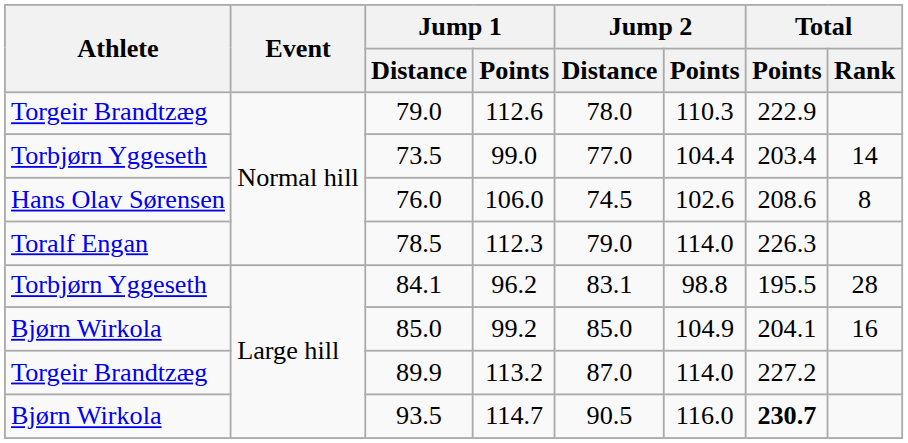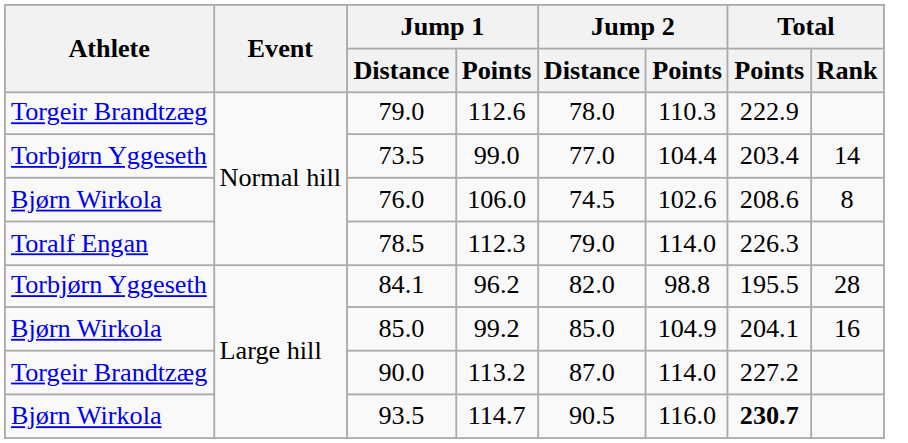 <table class="wikitable" style="font-size:90%">
 <tr>
 <th rowspan="2">Athlete</th>
 <th rowspan="2">Event</th>
 <th colspan="2">Jump 1</th>
 <th colspan="2">Jump 2</th>
 <th colspan="2">Total</th>
 </tr>
 <tr>
 <th>Distance</th>
 <th>Points</th>
 <th>Distance</th>
 <th>Points</th>
 <th>Points</th>
 <th>Rank</th>
 </tr>
 <tr>
 <td><a href='#'>Torgeir Brandtzæg</a></td>
 <td rowspan="4">Normal hill</td>
 <td align="center">79.0</td>
 <td align="center">112.6</td>
 <td align="center">78.0</td>
 <td align="center">110.3</td>
 <td align="center">222.9</td>
 <td align="center"></td>
 </tr>
 <tr>
 <td><a href='#'>Torbjørn Yggeseth</a></td>
 <td align="center">73.5</td>
 <td align="center">99.0</td>
 <td align="center">77.0</td>
 <td align="center">104.4</td>
 <td align="center">203.4</td>
 <td align="center">14</td>
 </tr>
 <tr>
-<td><a href='#'>Hans Olav Sørensen</a></td>
+<td><a href='#'>Bjørn Wirkola</a></td>
 <td align="center">76.0</td>
 <td align="center">106.0</td>
 <td align="center">74.5</td>
 <td align="center">102.6</td>
 <td align="center">208.6</td>
 <td align="center">8</td>
 </tr>
 <tr>
 <td><a href='#'>Toralf Engan</a></td>
 <td align="center">78.5</td>
 <td align="center">112.3</td>
 <td align="center">79.0</td>
 <td align="center">114.0</td>
 <td align="center">226.3</td>
 <td align="center"></td>
 </tr>
 <tr>
 <td><a href='#'>Torbjørn Yggeseth</a></td>
 <td rowspan="4">Large hill</td>
 <td align="center">84.1</td>
 <td align="center">96.2</td>
-<td align="center">83.1</td>
+<td align="center">82.0</td>
 <td align="center">98.8</td>
 <td align="center">195.5</td>
 <td align="center">28</td>
 </tr>
 <tr>
 <td><a href='#'>Bjørn Wirkola</a></td>
 <td align="center">85.0</td>
 <td align="center">99.2</td>
 <td align="center">85.0</td>
 <td align="center">104.9</td>
 <td align="center">204.1</td>
 <td align="center">16</td>
 </tr>
 <tr>
 <td><a href='#'>Torgeir Brandtzæg</a></td>
-<td align="center">89.9</td>
+<td align="center">90.0</td>
 <td align="center">113.2</td>
 <td align="center">87.0</td>
 <td align="center">114.0</td>
 <td align="center">227.2</td>
 <td align="center"></td>
 </tr>
 <tr>
 <td><a href='#'>Bjørn Wirkola</a></td>
 <td align="center">93.5</td>
 <td align="center">114.7</td>
 <td align="center">90.5</td>
 <td align="center">116.0</td>
 <td align="center"><strong>230.7</strong></td>
 <td align="center"></td>
 </tr>
 </table>
